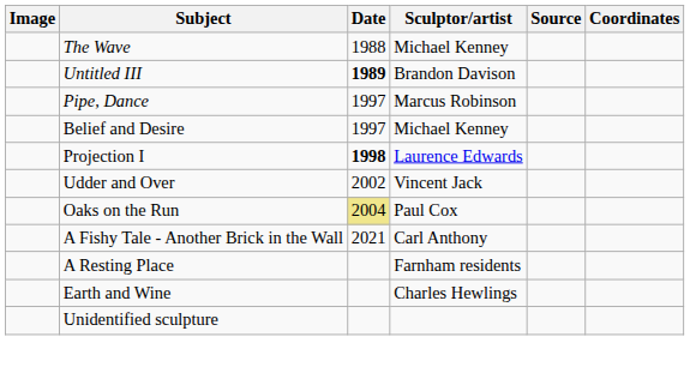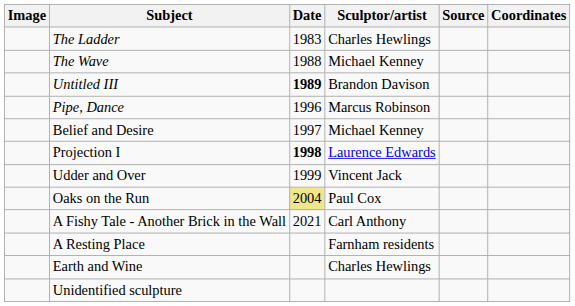 <table class="wikitable">
 <tr>
 <th>Image</th>
 <th>Subject</th>
 <th>Date</th>
 <th>Sculptor/artist</th>
 <th>Source</th>
 <th>Coordinates</th>
+</tr>
+<tr>
+<td></td>
+<td><em>The Ladder</em></td>
+<td>1983</td>
+<td>Charles Hewlings</td>
+<td></td>
+<td></td>
 </tr>
 <tr>
 <td></td>
 <td><em>The Wave</em></td>
 <td>1988</td>
 <td>Michael Kenney</td>
 <td></td>
 <td></td>
 </tr>
 <tr>
 <td></td>
 <td><em>Untitled III</em></td>
 <td><strong>1989</strong></td>
 <td>Brandon Davison</td>
 <td></td>
 <td></td>
 </tr>
 <tr>
 <td></td>
 <td><em>Pipe, Dance<strong></td>
-<td>1997</td>
+<td>1996</td>
 <td>Marcus Robinson</td>
 <td></td>
 <td></td>
 </tr>
 <tr>
 <td></td>
 <td></em>Belief and Desire<em></td>
 <td>1997</td>
 <td>Michael Kenney</td>
 <td></td>
 <td></td>
 </tr>
 <tr>
 <td></td>
 <td></em>Projection I<em></td>
 <td><strong>1998</strong></td>
 <td><a href='#'>Laurence Edwards</a></td>
 <td></td>
 <td></td>
 </tr>
 <tr>
 <td></td>
 <td></em>Udder and Over<em></td>
-<td>2002</td>
+<td>1999</td>
 <td>Vincent Jack</td>
 <td></td>
 <td></td>
 </tr>
 <tr>
 <td></td>
 <td></em>Oaks on the Run<em></td>
 <td style="background: khaki;">2004</td>
 <td>Paul Cox</td>
 <td></td>
 <td></td>
 </tr>
 <tr>
 <td></td>
 <td></em>A Fishy Tale - Another Brick in the Wall<em></td>
 <td>2021</td>
 <td>Carl Anthony</td>
 <td></td>
 <td></td>
 </tr>
 <tr>
 <td></td>
 <td></em>A Resting Place<em></td>
 <td></td>
 <td>Farnham residents</td>
 <td></td>
 <td></td>
 </tr>
 <tr>
 <td></td>
 <td></em>Earth and Wine<em></td>
 <td></td>
 <td>Charles Hewlings</td>
 <td></td>
 <td></td>
 </tr>
 <tr>
 <td></td>
 <td>Unidentified sculpture</td>
 <td></td>
 <td></td>
 <td></td>
 <td></td>
 </tr>
 </table>
